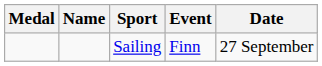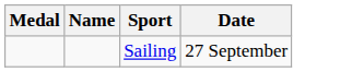 <table class="wikitable sortable" style="font-size:90%">
 <tr>
 <th>Medal</th>
 <th>Name</th>
 <th>Sport</th>
-<th>Event</th>
 <th>Date</th>
 </tr>
 <tr>
 <td></td>
 <td></td>
 <td><a href='#'>Sailing</a></td>
-<td><a href='#'>Finn</a></td>
 <td>27 September</td>
 </tr>
 </table>
